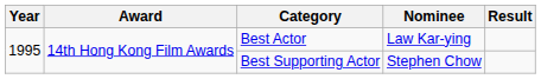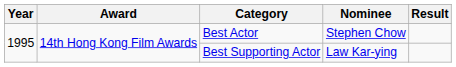 <table class="wikitable">
 <tr>
 <th>Year</th>
 <th>Award</th>
 <th>Category</th>
 <th>Nominee</th>
 <th>Result</th>
 </tr>
 <tr>
 <td rowspan="2">1995</td>
 <td rowspan="2"><a href='#'>14th Hong Kong Film Awards</a></td>
 <td><a href='#'>Best Actor</a></td>
-<td><a href='#'>Law Kar-ying</a></td>
+<td><a href='#'>Stephen Chow</a></td>
 <td></td>
 </tr>
 <tr>
 <td><a href='#'>Best Supporting Actor</a></td>
-<td><a href='#'>Stephen Chow</a></td>
+<td><a href='#'>Law Kar-ying</a></td>
 <td></td>
 </tr>
 </table>
